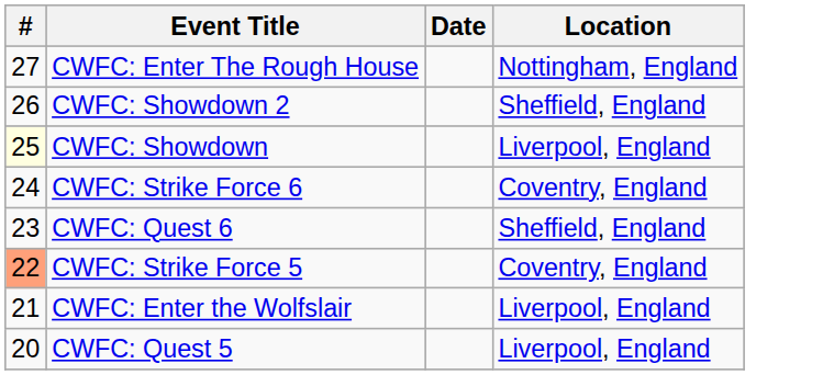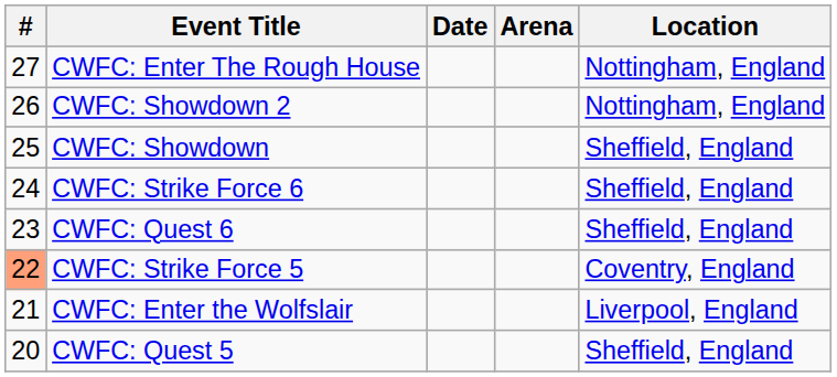 <table class="sortable wikitable succession-box" style="font-size:90%;">
 <tr>
 <th scope="col">#</th>
 <th scope="col">Event Title</th>
 <th scope="col">Date</th>
+<th scope="col">Arena</th>
 <th scope="col">Location</th>
 </tr>
 <tr>
 <td align=center>27</td>
 <td><a href='#'>CWFC: Enter The Rough House</a></td>
+<td></td>
 <td></td>
 <td><a href='#'>Nottingham</a>, <a href='#'>England</a></td>
 </tr>
 <tr>
 <td align=center>26</td>
 <td><a href='#'>CWFC: Showdown 2</a></td>
 <td></td>
-<td><a href='#'>Sheffield</a>, <a href='#'>England</a></td>
+<td></td>
+<td><a href='#'>Nottingham</a>, <a href='#'>England</a></td>
 </tr>
 <tr>
-<td align=center style="background: lightyellow;">25</td>
+<td align=center>25</td>
 <td><a href='#'>CWFC: Showdown</a></td>
 <td></td>
-<td><a href='#'>Liverpool</a>, <a href='#'>England</a></td>
+<td></td>
+<td><a href='#'>Sheffield</a>, <a href='#'>England</a></td>
 </tr>
 <tr>
 <td align=center>24</td>
 <td><a href='#'>CWFC: Strike Force 6</a></td>
 <td></td>
-<td><a href='#'>Coventry</a>, <a href='#'>England</a></td>
+<td></td>
+<td><a href='#'>Sheffield</a>, <a href='#'>England</a></td>
 </tr>
 <tr>
 <td align=center>23</td>
 <td><a href='#'>CWFC: Quest 6</a></td>
+<td></td>
 <td></td>
 <td><a href='#'>Sheffield</a>, <a href='#'>England</a></td>
 </tr>
 <tr>
 <td align=center style="background: lightsalmon;">22</td>
 <td><a href='#'>CWFC: Strike Force 5</a></td>
 <td></td>
+<td></td>
 <td><a href='#'>Coventry</a>, <a href='#'>England</a></td>
 </tr>
 <tr>
 <td align=center>21</td>
 <td><a href='#'>CWFC: Enter the Wolfslair</a></td>
+<td></td>
 <td></td>
 <td><a href='#'>Liverpool</a>, <a href='#'>England</a></td>
 </tr>
 <tr>
 <td align=center>20</td>
 <td><a href='#'>CWFC: Quest 5</a></td>
 <td></td>
-<td><a href='#'>Liverpool</a>, <a href='#'>England</a></td>
+<td></td>
+<td><a href='#'>Sheffield</a>, <a href='#'>England</a></td>
 </tr>
 </table>
